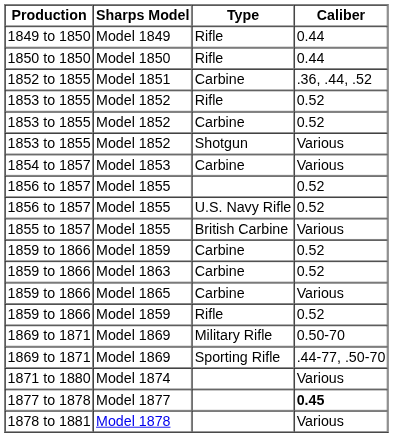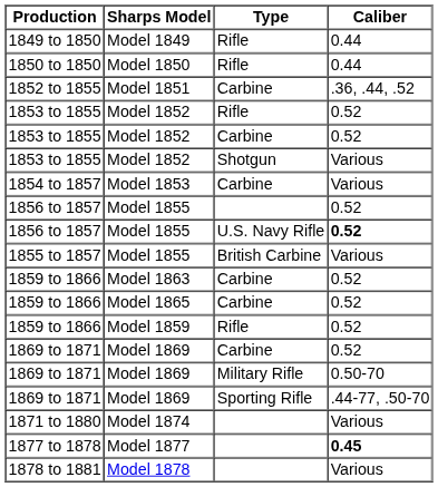 <table border="1" cellspacing="0" cellpadding="2">
 <tr>
 <th>Production</th>
 <th>Sharps Model</th>
 <th>Type</th>
 <th>Caliber</th>
 </tr>
 <tr>
 <td>1849 to 1850</td>
 <td>Model 1849</td>
 <td>Rifle</td>
 <td>0.44</td>
 </tr>
 <tr>
 <td>1850 to 1850</td>
 <td>Model 1850</td>
 <td>Rifle</td>
 <td>0.44</td>
 </tr>
 <tr>
 <td>1852 to 1855</td>
 <td>Model 1851</td>
 <td>Carbine</td>
 <td>.36, .44, .52</td>
 </tr>
 <tr>
 <td>1853 to 1855</td>
 <td>Model 1852</td>
 <td>Rifle</td>
 <td>0.52</td>
 </tr>
 <tr>
 <td>1853 to 1855</td>
 <td>Model 1852</td>
 <td>Carbine</td>
 <td>0.52</td>
 </tr>
 <tr>
 <td>1853 to 1855</td>
 <td>Model 1852</td>
 <td>Shotgun</td>
 <td>Various</td>
 </tr>
 <tr>
 <td>1854 to 1857</td>
 <td>Model 1853</td>
 <td>Carbine</td>
 <td>Various</td>
 </tr>
 <tr>
 <td>1856 to 1857</td>
 <td>Model 1855</td>
 <td></td>
 <td>0.52</td>
 </tr>
 <tr>
 <td>1856 to 1857</td>
 <td>Model 1855</td>
 <td>U.S. Navy Rifle</td>
-<td>0.52</td>
+<td><strong>0.52</strong></td>
 </tr>
 <tr>
 <td>1855 to 1857</td>
 <td>Model 1855</td>
 <td>British Carbine</td>
 <td>Various</td>
-</tr>
-<tr>
-<td>1859 to 1866</td>
-<td>Model 1859</td>
-<td>Carbine</td>
-<td>0.52</td>
 </tr>
 <tr>
 <td>1859 to 1866</td>
 <td>Model 1863</td>
 <td>Carbine</td>
 <td>0.52</td>
 </tr>
 <tr>
 <td>1859 to 1866</td>
 <td>Model 1865</td>
 <td>Carbine</td>
-<td>Various</td>
+<td>0.52</td>
 </tr>
 <tr>
 <td>1859 to 1866</td>
 <td>Model 1859</td>
 <td>Rifle</td>
+<td>0.52</td>
+</tr>
+<tr>
+<td>1869 to 1871</td>
+<td>Model 1869</td>
+<td>Carbine</td>
 <td>0.52</td>
 </tr>
 <tr>
 <td>1869 to 1871</td>
 <td>Model 1869</td>
 <td>Military Rifle</td>
 <td>0.50-70</td>
 </tr>
 <tr>
 <td>1869 to 1871</td>
 <td>Model 1869</td>
 <td>Sporting Rifle</td>
 <td>.44-77, .50-70</td>
 </tr>
 <tr>
 <td>1871 to 1880</td>
 <td>Model 1874</td>
 <td></td>
 <td>Various</td>
 </tr>
 <tr>
 <td>1877 to 1878</td>
 <td>Model 1877</td>
 <td></td>
 <td><strong>0.45</strong></td>
 </tr>
 <tr>
 <td>1878 to 1881</td>
 <td><a href='#'>Model 1878</a></td>
 <td></td>
 <td>Various</td>
 </tr>
 </table>
